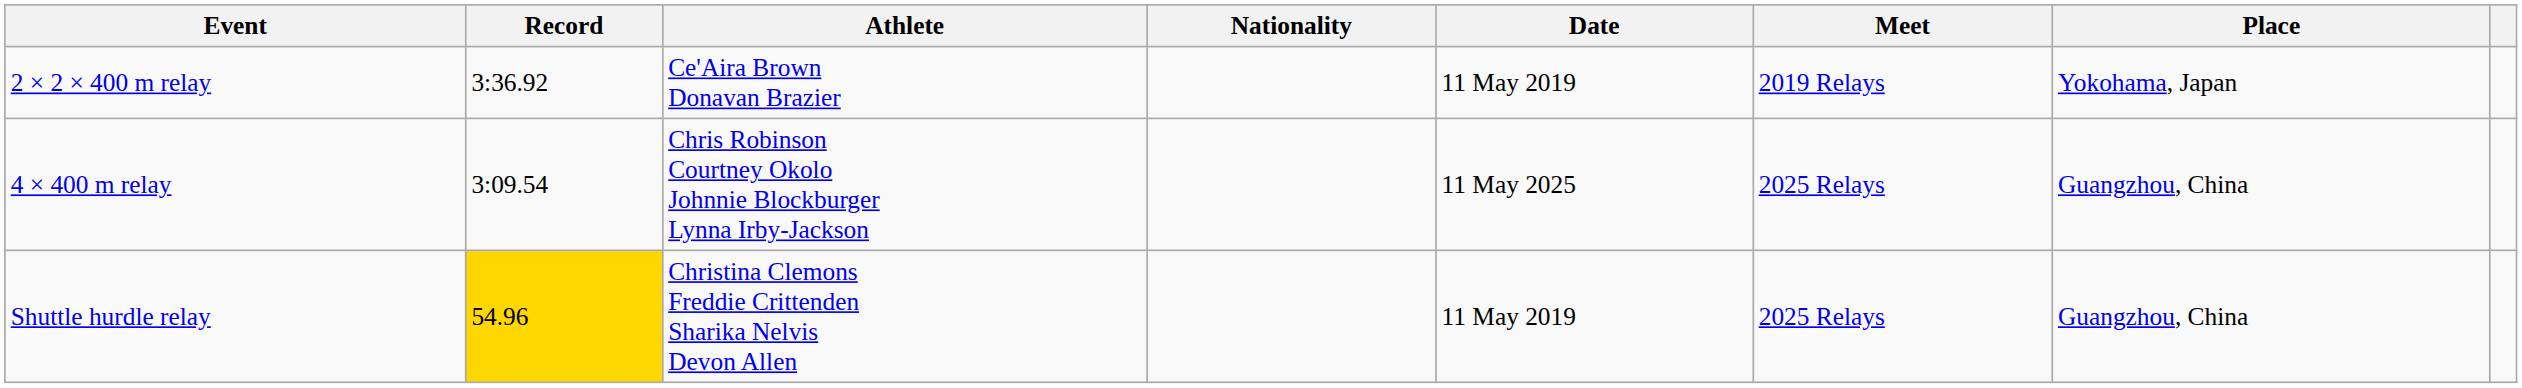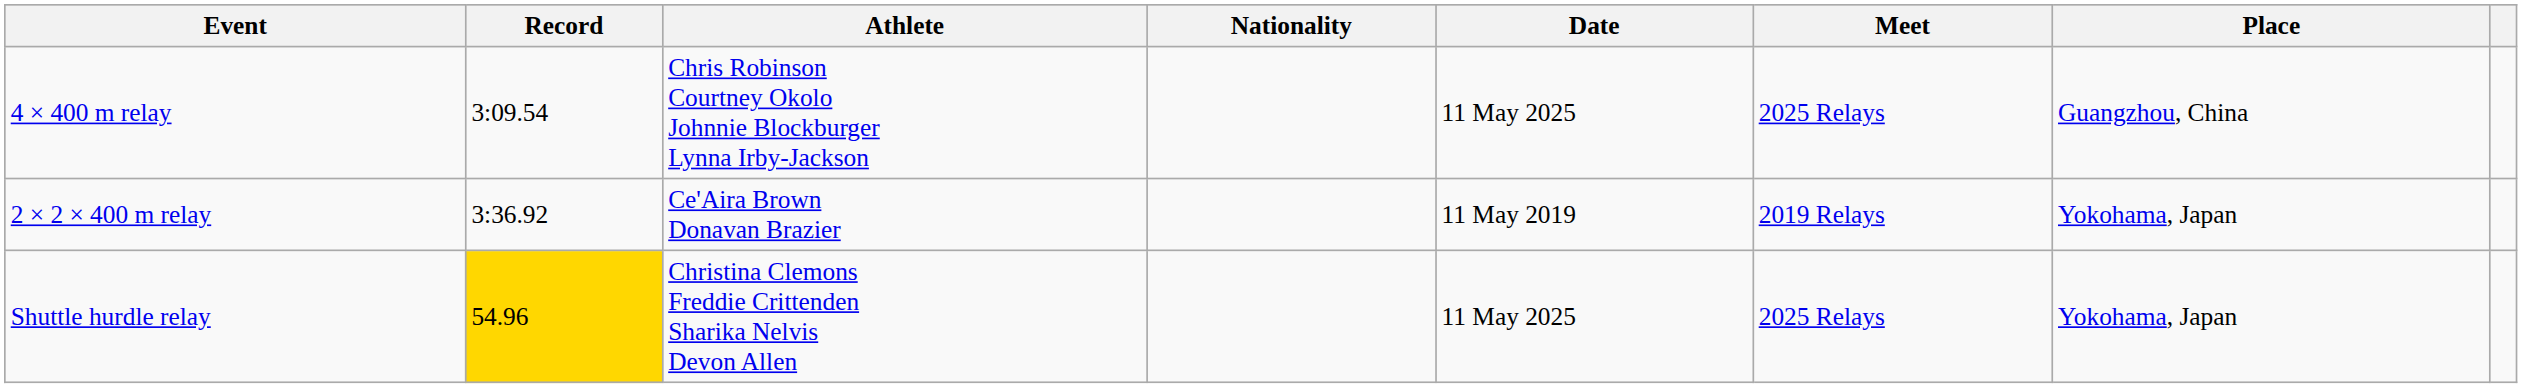 <table class="wikitable" style="font-size:95%; width: 95%;">
 <tr>
 <th>Event</th>
 <th>Record</th>
 <th>Athlete</th>
 <th>Nationality</th>
 <th>Date</th>
 <th>Meet</th>
 <th>Place</th>
 <th></th>
 </tr>
 <tr>
+<td><a href='#'>4 × 400 m relay</a></td>
+<td>3:09.54</td>
+<td><a href='#'>Chris Robinson</a><br><a href='#'>Courtney Okolo</a><br><a href='#'>Johnnie Blockburger</a><br><a href='#'>Lynna Irby-Jackson</a></td>
+<td></td>
+<td>11 May 2025</td>
+<td><a href='#'>2025 Relays</a></td>
+<td><a href='#'>Guangzhou</a>, China</td>
+<td></td>
+</tr>
+<tr>
 <td><a href='#'>2 × 2 × 400 m relay</a></td>
 <td>3:36.92</td>
 <td><a href='#'>Ce'Aira Brown</a><br><a href='#'>Donavan Brazier</a></td>
 <td></td>
 <td>11 May 2019</td>
 <td><a href='#'>2019 Relays</a></td>
 <td><a href='#'>Yokohama</a>, Japan</td>
 <td></td>
 </tr>
 <tr>
-<td><a href='#'>4 × 400 m relay</a></td>
-<td>3:09.54</td>
-<td><a href='#'>Chris Robinson</a><br><a href='#'>Courtney Okolo</a><br><a href='#'>Johnnie Blockburger</a><br><a href='#'>Lynna Irby-Jackson</a></td>
-<td></td>
-<td>11 May 2025</td>
-<td><a href='#'>2025 Relays</a></td>
-<td><a href='#'>Guangzhou</a>, China</td>
-<td></td>
-</tr>
-<tr>
 <td><a href='#'>Shuttle hurdle relay</a></td>
 <td style="background: gold;">54.96</td>
 <td><a href='#'>Christina Clemons</a><br><a href='#'>Freddie Crittenden</a><br><a href='#'>Sharika Nelvis</a><br><a href='#'>Devon Allen</a></td>
 <td></td>
-<td>11 May 2019</td>
+<td>11 May 2025</td>
 <td><a href='#'>2025 Relays</a></td>
-<td><a href='#'>Guangzhou</a>, China</td>
+<td><a href='#'>Yokohama</a>, Japan</td>
 <td></td>
 </tr>
 </table>
